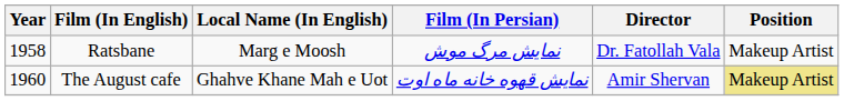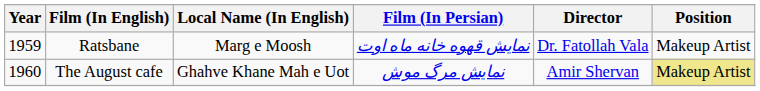 <table class="wikitable sortable" style="text-align:center;font-size:90%;">
 <tr valign="bottom">
 </tr>
 <tr>
 <th>Year</th>
 <th>Film (In English)</th>
 <th>Local Name (In English)</th>
 <th><a href='#'>Film (In Persian)</a></th>
 <th>Director</th>
 <th>Position</th>
 </tr>
 <tr>
-<td>1958</td>
+<td>1959</td>
 <td>Ratsbane</td>
 <td>Marg e Moosh</td>
-<td><em><a href='#'>نمایش مرگ موش</a></em></td>
+<td><em><a href='#'>نمایش قهوه خانه ماه اوت</a></em></td>
 <td><a href='#'>Dr. Fatollah Vala</a></td>
 <td>Makeup Artist</td>
 </tr>
 <tr>
 <td>1960</td>
 <td>The August cafe</td>
 <td>Ghahve Khane Mah e Uot</td>
-<td><em><a href='#'>نمایش قهوه خانه ماه اوت</a></em></td>
+<td><em><a href='#'>نمایش مرگ موش</a></em></td>
 <td><a href='#'>Amir Shervan</a></td>
 <td style="background: khaki;">Makeup Artist</td>
 </tr>
 <tr>
 </tr>
 </table>
